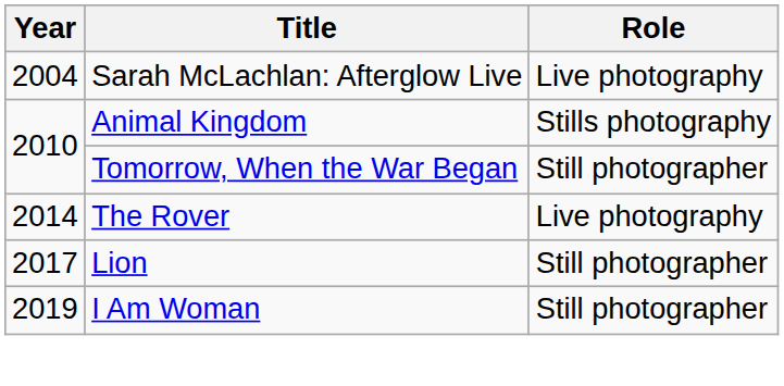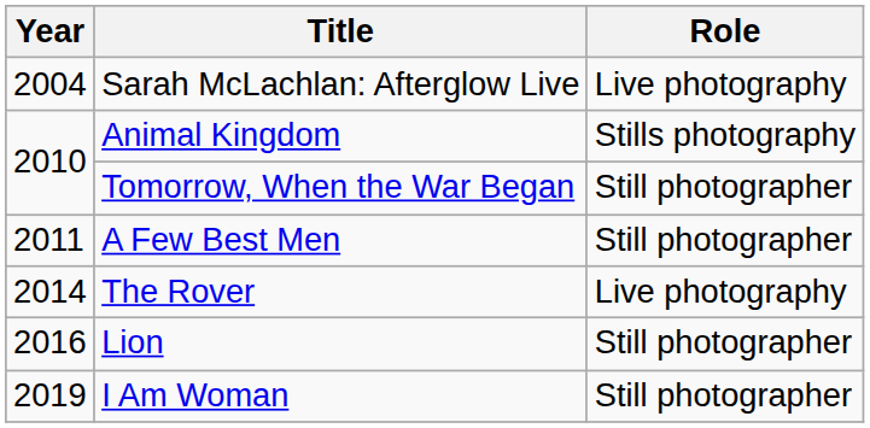 <table class="wikitable">
 <tr>
 <th>Year</th>
 <th>Title</th>
 <th>Role</th>
 </tr>
 <tr>
 <td>2004</td>
 <td>Sarah McLachlan: Afterglow Live</td>
 <td>Live photography</td>
 </tr>
 <tr>
 <td rowspan="2">2010</td>
 <td><a href='#'>Animal Kingdom</a></td>
 <td>Stills photography</td>
 </tr>
 <tr>
 <td><a href='#'>Tomorrow, When the War Began</a></td>
 <td>Still photographer</td>
 </tr>
 <tr>
+<td>2011</td>
+<td><a href='#'>A Few Best Men</a></td>
+<td>Still photographer</td>
+</tr>
+<tr>
 <td>2014</td>
 <td><a href='#'>The Rover</a></td>
 <td>Live photography</td>
 </tr>
 <tr>
-<td>2017</td>
+<td>2016</td>
 <td><a href='#'>Lion</a></td>
 <td>Still photographer</td>
 </tr>
 <tr>
 <td>2019</td>
 <td><a href='#'>I Am Woman</a></td>
 <td>Still photographer</td>
 </tr>
 </table>
